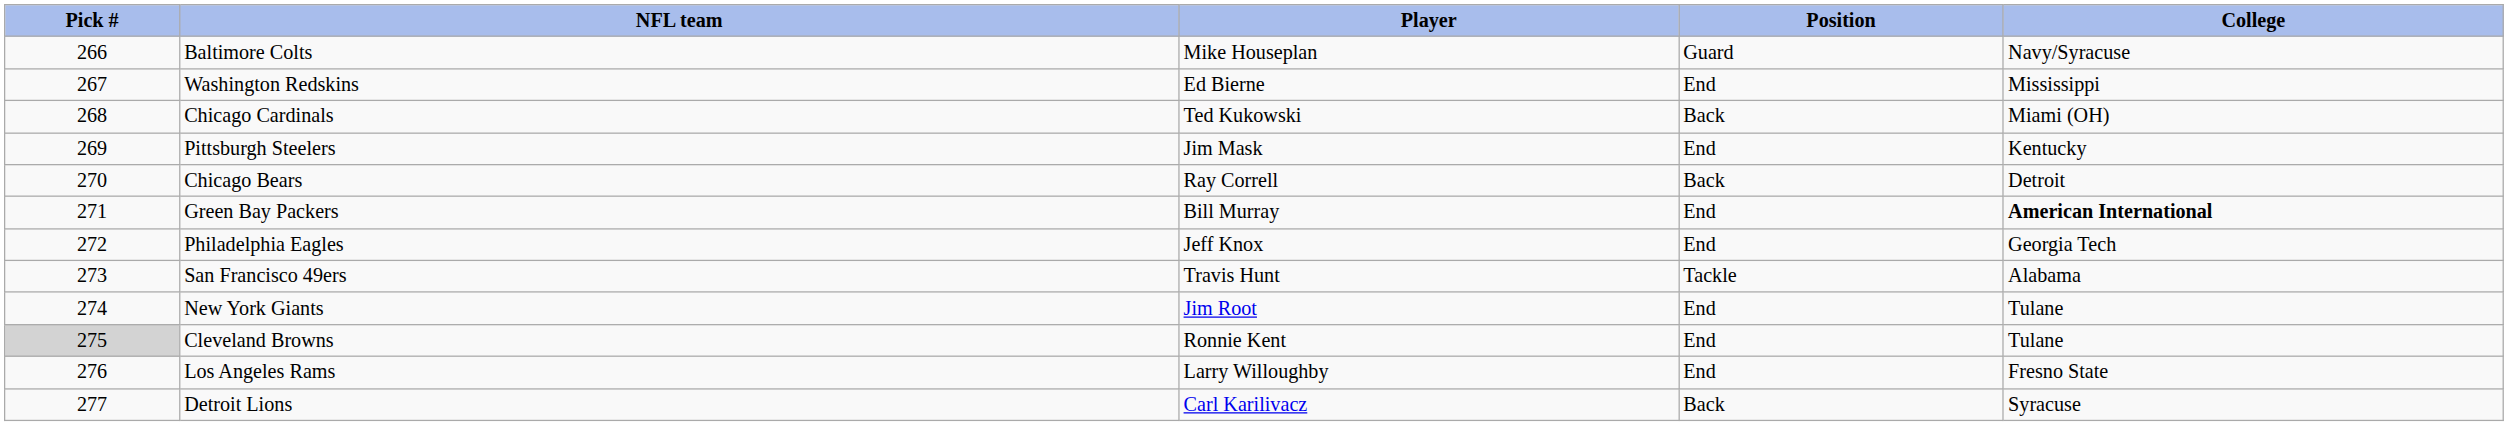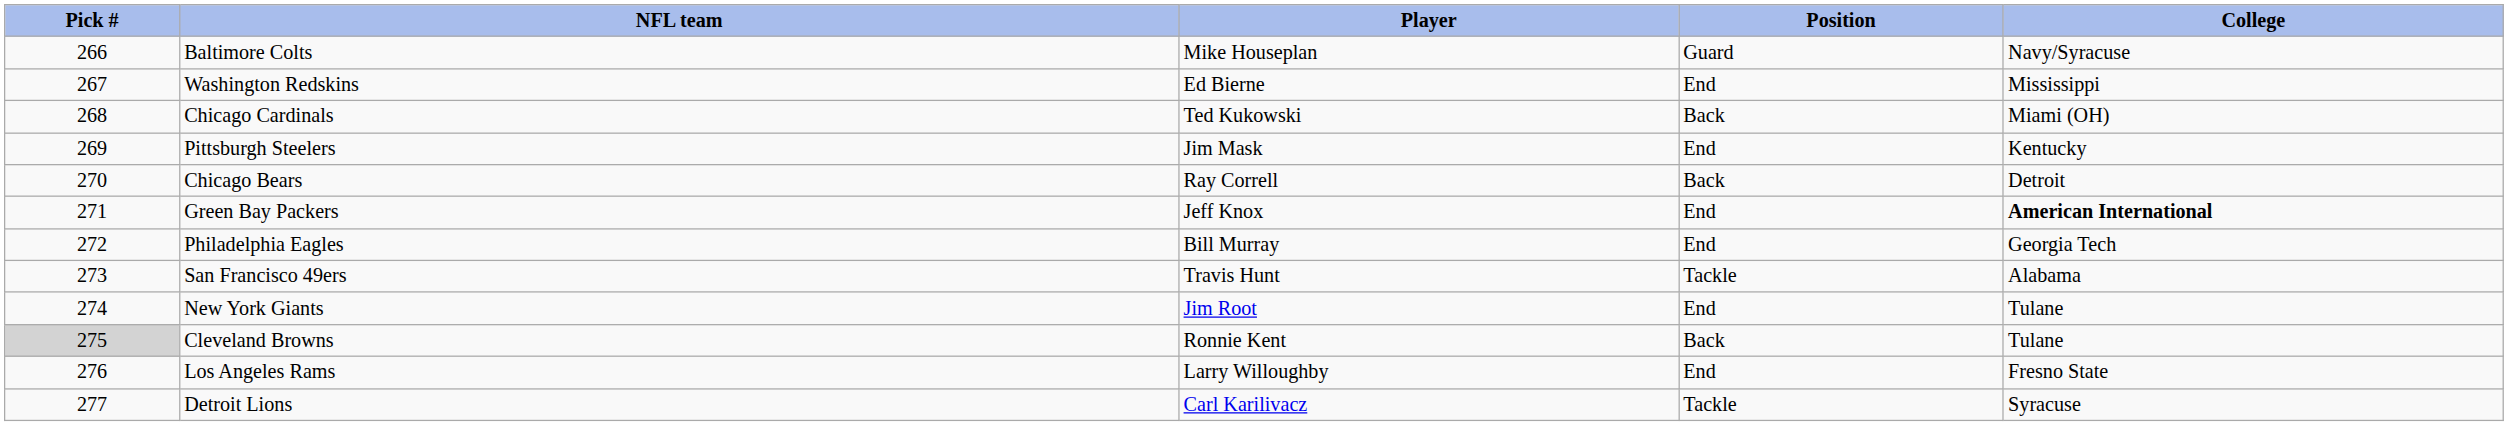 <table class="wikitable sortable sortable" style="width: 100%">
 <tr>
 <th style="background:#a8bdec; width:7%;">Pick #</th>
 <th style="width:40%; background:#a8bdec;">NFL team</th>
 <th style="width:20%; background:#a8bdec;">Player</th>
 <th style="width:13%; background:#a8bdec;">Position</th>
 <th style="background:#A8BDEC;">College</th>
 </tr>
 <tr>
 <td align=center>266</td>
 <td>Baltimore Colts</td>
 <td>Mike Houseplan</td>
 <td>Guard</td>
 <td>Navy/Syracuse</td>
 </tr>
 <tr>
 <td align=center>267</td>
 <td>Washington Redskins</td>
 <td>Ed Bierne</td>
 <td>End</td>
 <td>Mississippi</td>
 </tr>
 <tr>
 <td align=center>268</td>
 <td>Chicago Cardinals</td>
 <td>Ted Kukowski</td>
 <td>Back</td>
 <td>Miami (OH)</td>
 </tr>
 <tr>
 <td align=center>269</td>
 <td>Pittsburgh Steelers</td>
 <td>Jim Mask</td>
 <td>End</td>
 <td>Kentucky</td>
 </tr>
 <tr>
 <td align=center>270</td>
 <td>Chicago Bears</td>
 <td>Ray Correll</td>
 <td>Back</td>
 <td>Detroit</td>
 </tr>
 <tr>
 <td align=center>271</td>
 <td>Green Bay Packers</td>
-<td>Bill Murray</td>
+<td>Jeff Knox</td>
 <td>End</td>
 <td><strong>American International</strong></td>
 </tr>
 <tr>
 <td align=center>272</td>
 <td>Philadelphia Eagles</td>
-<td>Jeff Knox</td>
+<td>Bill Murray</td>
 <td>End</td>
 <td>Georgia Tech</td>
 </tr>
 <tr>
 <td align=center>273</td>
 <td>San Francisco 49ers</td>
 <td>Travis Hunt</td>
 <td>Tackle</td>
 <td>Alabama</td>
 </tr>
 <tr>
 <td align=center>274</td>
 <td>New York Giants</td>
 <td><a href='#'>Jim Root</a></td>
 <td>End</td>
 <td>Tulane</td>
 </tr>
 <tr>
 <td align=center style="background: lightgrey;">275</td>
 <td>Cleveland Browns</td>
 <td>Ronnie Kent</td>
-<td>End</td>
+<td>Back</td>
 <td>Tulane</td>
 </tr>
 <tr>
 <td align=center>276</td>
 <td>Los Angeles Rams</td>
 <td>Larry Willoughby</td>
 <td>End</td>
 <td>Fresno State</td>
 </tr>
 <tr>
 <td align=center>277</td>
 <td>Detroit Lions</td>
 <td><a href='#'>Carl Karilivacz</a></td>
-<td>Back</td>
+<td>Tackle</td>
 <td>Syracuse</td>
 </tr>
 </table>
